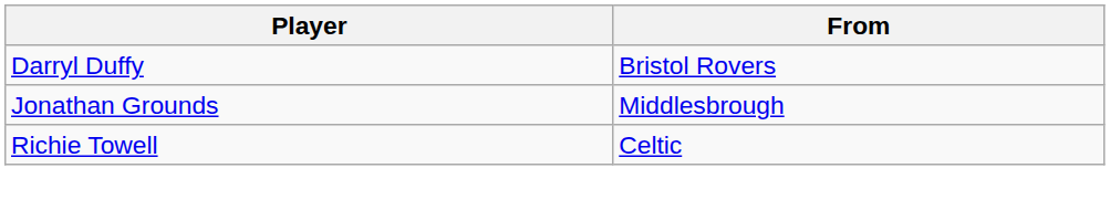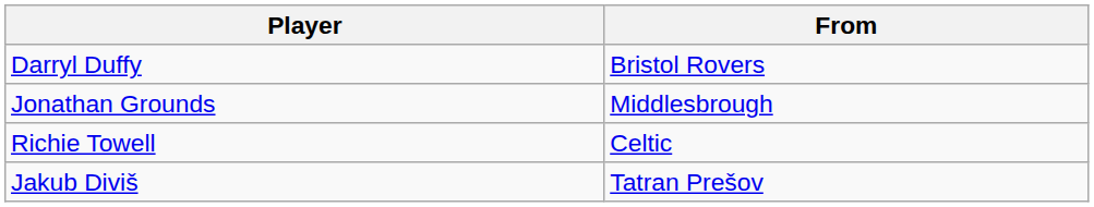 <table class="wikitable" style="text-align:center; font-size:95%;width:75%; text-align:left">
 <tr>
 <th><strong>Player</strong></th>
 <th><strong>From</strong></th>
 </tr>
 <tr>
 <td> <a href='#'>Darryl Duffy</a></td>
 <td><a href='#'>Bristol Rovers</a></td>
 </tr>
 <tr>
 <td> <a href='#'>Jonathan Grounds</a></td>
 <td><a href='#'>Middlesbrough</a></td>
 </tr>
 <tr>
 <td> <a href='#'>Richie Towell</a></td>
 <td><a href='#'>Celtic</a></td>
 </tr>
+<tr>
+<td> <a href='#'>Jakub Diviš</a></td>
+<td><a href='#'>Tatran Prešov</a></td>
+</tr>
 </table>
